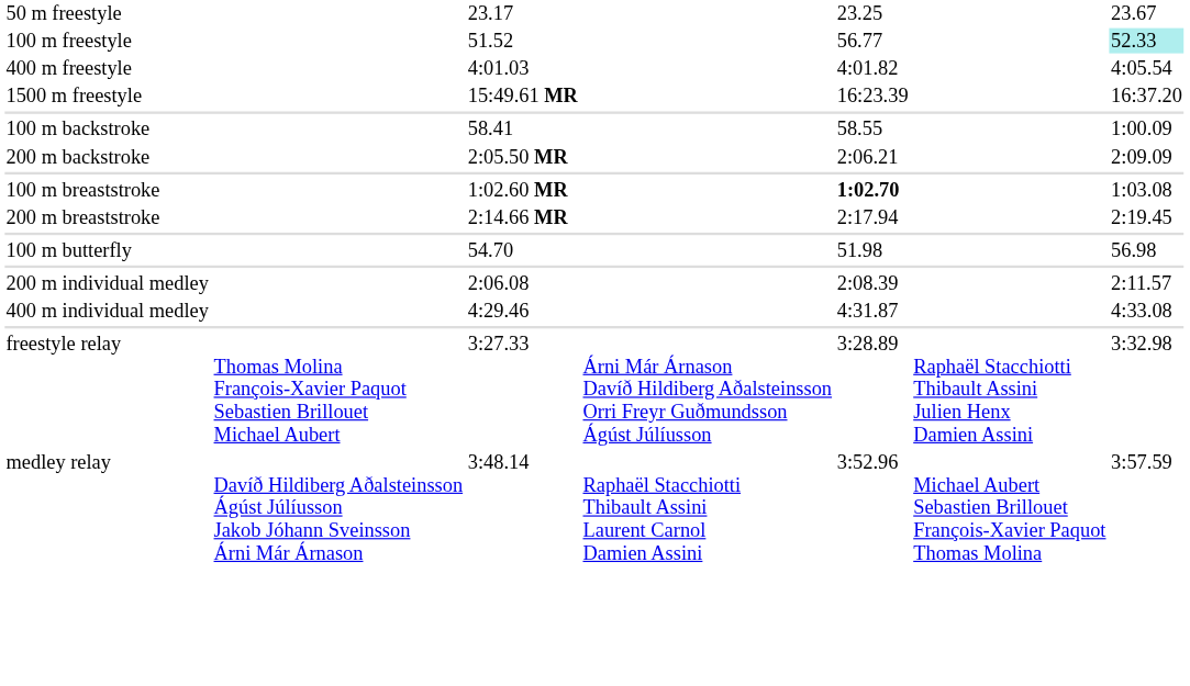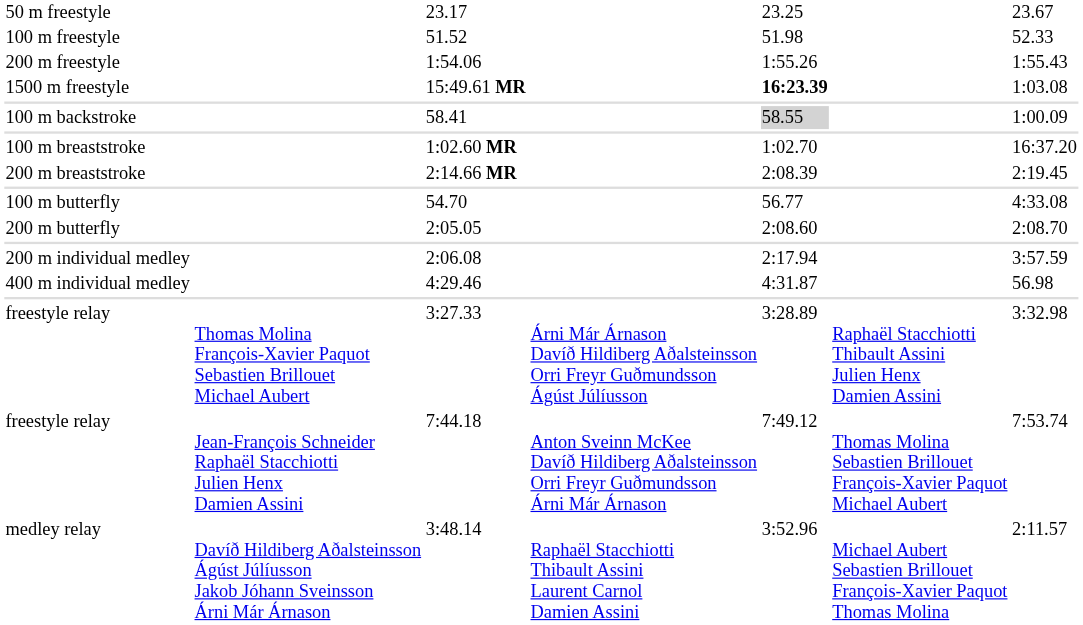 <table>
 <tr valign="top">
 <td>50 m freestyle</td>
 <td></td>
 <td>23.17</td>
 <td></td>
 <td>23.25</td>
 <td></td>
 <td>23.67</td>
 </tr>
 <tr valign="top">
 <td>100 m freestyle</td>
 <td></td>
 <td>51.52</td>
 <td></td>
-<td>56.77</td>
+<td>51.98</td>
 <td></td>
-<td style="background: paleturquoise;">52.33</td>
+<td>52.33</td>
 </tr>
 <tr valign="top">
-<td>400 m freestyle</td>
+<td>200 m freestyle</td>
 <td></td>
-<td>4:01.03</td>
+<td>1:54.06</td>
 <td></td>
-<td>4:01.82</td>
+<td>1:55.26</td>
 <td></td>
-<td>4:05.54</td>
+<td>1:55.43</td>
 </tr>
 <tr valign="top">
 <td>1500 m freestyle</td>
 <td></td>
 <td>15:49.61 <strong>MR</strong></td>
 <td></td>
-<td>16:23.39</td>
+<td><strong>16:23.39</strong></td>
 <td></td>
-<td>16:37.20</td>
+<td>1:03.08</td>
 </tr>
 <tr bgcolor=#DDDDDD>
 <td colspan=7></td>
 </tr>
 <tr valign="top">
 <td>100 m backstroke</td>
 <td></td>
 <td>58.41</td>
 <td></td>
-<td>58.55</td>
+<td style="background: lightgrey;">58.55</td>
 <td></td>
 <td>1:00.09</td>
-</tr>
-<tr valign="top">
-<td>200 m backstroke</td>
-<td></td>
-<td>2:05.50 <strong>MR</strong></td>
-<td></td>
-<td>2:06.21</td>
-<td></td>
-<td>2:09.09</td>
 </tr>
 <tr bgcolor=#DDDDDD>
 <td colspan=7></td>
 </tr>
 <tr valign="top">
 <td>100 m breaststroke</td>
 <td></td>
 <td>1:02.60 <strong>MR</strong></td>
 <td></td>
-<td><strong>1:02.70</strong></td>
+<td>1:02.70</td>
 <td></td>
-<td>1:03.08</td>
+<td>16:37.20</td>
 </tr>
 <tr valign="top">
 <td>200 m breaststroke</td>
 <td></td>
 <td>2:14.66 <strong>MR</strong></td>
 <td></td>
-<td>2:17.94</td>
+<td>2:08.39</td>
 <td></td>
 <td>2:19.45</td>
 </tr>
 <tr bgcolor=#DDDDDD>
 <td colspan=7></td>
 </tr>
 <tr valign="top">
 <td>100 m butterfly</td>
 <td></td>
 <td>54.70</td>
 <td></td>
-<td>51.98</td>
+<td>56.77</td>
 <td></td>
-<td>56.98</td>
+<td>4:33.08</td>
+</tr>
+<tr valign="top">
+<td>200 m butterfly</td>
+<td></td>
+<td>2:05.05</td>
+<td></td>
+<td>2:08.60</td>
+<td></td>
+<td>2:08.70</td>
 </tr>
 <tr bgcolor=#DDDDDD>
 <td colspan=7></td>
 </tr>
 <tr valign="top">
 <td>200 m individual medley</td>
 <td></td>
 <td>2:06.08</td>
 <td></td>
-<td>2:08.39</td>
+<td>2:17.94</td>
 <td></td>
-<td>2:11.57</td>
+<td>3:57.59</td>
 </tr>
 <tr valign="top">
 <td>400 m individual medley</td>
 <td></td>
 <td>4:29.46</td>
 <td></td>
 <td>4:31.87</td>
 <td></td>
-<td>4:33.08</td>
+<td>56.98</td>
 </tr>
 <tr bgcolor=#DDDDDD>
 <td colspan=7></td>
 </tr>
 <tr valign="top">
 <td> freestyle relay</td>
 <td><br><a href='#'>Thomas Molina</a><br><a href='#'>François-Xavier Paquot</a><br><a href='#'>Sebastien Brillouet</a><br><a href='#'>Michael Aubert</a></td>
 <td>3:27.33</td>
 <td><br><a href='#'>Árni Már Árnason</a><br><a href='#'>Davíð Hildiberg Aðalsteinsson</a><br><a href='#'>Orri Freyr Guðmundsson</a><br><a href='#'>Ágúst Júlíusson</a></td>
 <td>3:28.89</td>
 <td><br><a href='#'>Raphaël Stacchiotti</a><br><a href='#'>Thibault Assini</a><br><a href='#'>Julien Henx</a><br><a href='#'>Damien Assini</a></td>
 <td>3:32.98</td>
 </tr>
 <tr valign="top">
+<td> freestyle relay</td>
+<td><br><a href='#'>Jean-François Schneider</a><br><a href='#'>Raphaël Stacchiotti</a><br><a href='#'>Julien Henx</a><br><a href='#'>Damien Assini</a></td>
+<td>7:44.18</td>
+<td><br><a href='#'>Anton Sveinn McKee</a><br><a href='#'>Davíð Hildiberg Aðalsteinsson</a><br><a href='#'>Orri Freyr Guðmundsson</a><br><a href='#'>Árni Már Árnason</a></td>
+<td>7:49.12</td>
+<td><br><a href='#'>Thomas Molina</a><br><a href='#'>Sebastien Brillouet</a><br><a href='#'>François-Xavier Paquot</a><br><a href='#'>Michael Aubert</a></td>
+<td>7:53.74</td>
+</tr>
+<tr valign="top">
 <td> medley relay</td>
 <td><br><a href='#'>Davíð Hildiberg Aðalsteinsson</a><br><a href='#'>Ágúst Júlíusson</a><br><a href='#'>Jakob Jóhann Sveinsson</a><br><a href='#'>Árni Már Árnason</a></td>
 <td>3:48.14</td>
 <td><br><a href='#'>Raphaël Stacchiotti</a><br><a href='#'>Thibault Assini</a><br><a href='#'>Laurent Carnol</a><br><a href='#'>Damien Assini</a></td>
 <td>3:52.96</td>
 <td><br><a href='#'>Michael Aubert</a><br><a href='#'>Sebastien Brillouet</a><br><a href='#'>François-Xavier Paquot</a><br><a href='#'>Thomas Molina</a></td>
-<td>3:57.59</td>
+<td>2:11.57</td>
 </tr>
 </table>
